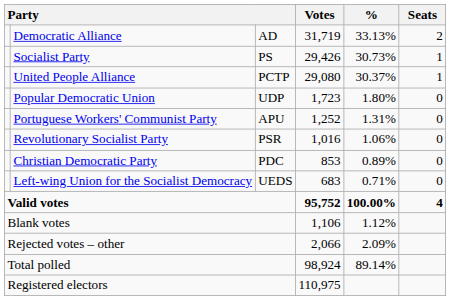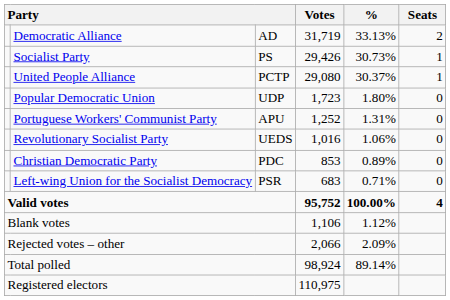 <table class="wikitable" border="1" style="text-align:right;">
 <tr>
 <th style="text-align:left;" colspan=3>Party</th>
 <th align=center width="50">Votes</th>
 <th align=center width="50">%</th>
 <th align=center width="50">Seats</th>
 </tr>
 <tr>
 <td></td>
 <td align=left><a href='#'>Democratic Alliance</a></td>
 <td align=left>AD</td>
 <td>31,719</td>
 <td>33.13%</td>
 <td>2</td>
 </tr>
 <tr>
 <td></td>
 <td align=left><a href='#'>Socialist Party</a></td>
 <td align=left>PS</td>
 <td>29,426</td>
 <td>30.73%</td>
 <td>1</td>
 </tr>
 <tr>
 <td></td>
 <td align=left><a href='#'>United People Alliance</a></td>
 <td align=left>PCTP</td>
 <td>29,080</td>
 <td>30.37%</td>
 <td>1</td>
 </tr>
 <tr>
 <td></td>
 <td align=left><a href='#'>Popular Democratic Union</a></td>
 <td align=left>UDP</td>
 <td>1,723</td>
 <td>1.80%</td>
 <td>0</td>
 </tr>
 <tr>
 <td></td>
 <td align=left><a href='#'>Portuguese Workers' Communist Party</a></td>
 <td align=left>APU</td>
 <td>1,252</td>
 <td>1.31%</td>
 <td>0</td>
 </tr>
 <tr>
 <td></td>
 <td align=left><a href='#'>Revolutionary Socialist Party</a></td>
-<td align=left>PSR</td>
+<td align=left>UEDS</td>
 <td>1,016</td>
 <td>1.06%</td>
 <td>0</td>
 </tr>
 <tr>
 <td></td>
 <td align=left style="white-space: nowrap;"><a href='#'>Christian Democratic Party</a></td>
 <td align=left>PDC</td>
 <td>853</td>
 <td>0.89%</td>
 <td>0</td>
 </tr>
 <tr>
 <td></td>
 <td align=left><a href='#'>Left-wing Union for the Socialist Democracy</a></td>
-<td align=left>UEDS</td>
+<td align=left>PSR</td>
 <td>683</td>
 <td>0.71%</td>
 <td>0</td>
 </tr>
 <tr style="font-weight:bold">
 <td align=left colspan=3>Valid votes</td>
 <td>95,752</td>
 <td>100.00%</td>
 <td>4</td>
 </tr>
 <tr>
 <td align=left colspan=3>Blank votes</td>
 <td>1,106</td>
 <td>1.12%</td>
 <td></td>
 </tr>
 <tr>
 <td align=left colspan=3>Rejected votes – other</td>
 <td>2,066</td>
 <td>2.09%</td>
 <td></td>
 </tr>
 <tr>
 <td align=left colspan=3>Total polled</td>
 <td>98,924</td>
 <td>89.14%</td>
 <td></td>
 </tr>
 <tr>
 <td align=left colspan=3>Registered electors</td>
 <td>110,975</td>
 <td></td>
 <td></td>
 </tr>
 </table>
